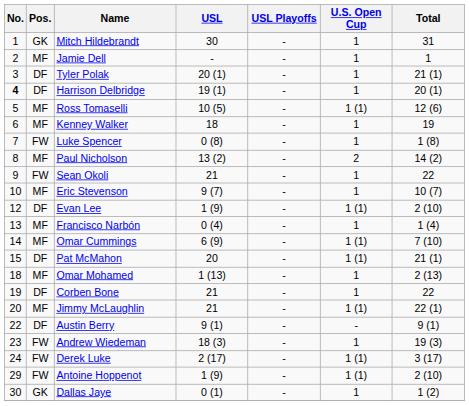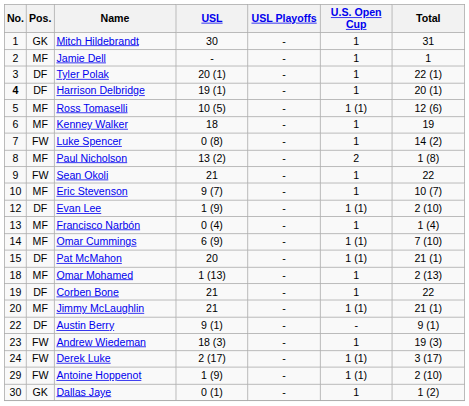 <table class="wikitable sortable alternance" style="text-align:center; font-size:85%;">
 <tr>
 <th rowspan="1">No.</th>
 <th rowspan="1">Pos.</th>
 <th rowspan="1" style="width:150px;">Name</th>
 <th style="width:86px;"><a href='#'>USL</a></th>
 <th style="width:86px;"><a href='#'>USL Playoffs</a></th>
 <th style="width:86px;"><a href='#'>U.S. Open Cup</a></th>
 <th style="width:86px;">Total</th>
 </tr>
 <tr>
 <td>1</td>
 <td>GK</td>
 <td align=left> <a href='#'>Mitch Hildebrandt</a></td>
 <td>30</td>
 <td>-</td>
 <td>1</td>
 <td>31</td>
 </tr>
 <tr>
 <td>2</td>
 <td>MF</td>
 <td align=left> <a href='#'>Jamie Dell</a></td>
 <td>-</td>
 <td>-</td>
 <td>1</td>
 <td>1</td>
 </tr>
 <tr>
 <td>3</td>
 <td>DF</td>
 <td align=left> <a href='#'>Tyler Polak</a></td>
 <td>20 (1)</td>
 <td>-</td>
 <td>1</td>
-<td>21 (1)</td>
+<td>22 (1)</td>
 </tr>
 <tr>
 <td><strong>4</strong></td>
 <td>DF</td>
 <td align=left> <a href='#'>Harrison Delbridge</a></td>
 <td>19 (1)</td>
 <td>-</td>
 <td>1</td>
 <td>20 (1)</td>
 </tr>
 <tr>
 <td>5</td>
 <td>MF</td>
 <td align=left> <a href='#'>Ross Tomaselli</a></td>
 <td>10 (5)</td>
 <td>-</td>
 <td>1 (1)</td>
 <td>12 (6)</td>
 </tr>
 <tr>
 <td>6</td>
 <td>MF</td>
 <td align=left> <a href='#'>Kenney Walker</a></td>
 <td>18</td>
 <td>-</td>
 <td>1</td>
 <td>19</td>
 </tr>
 <tr>
 <td>7</td>
 <td>FW</td>
 <td align=left> <a href='#'>Luke Spencer</a></td>
 <td>0 (8)</td>
 <td>-</td>
 <td>1</td>
-<td>1 (8)</td>
+<td>14 (2)</td>
 </tr>
 <tr>
 <td>8</td>
 <td>MF</td>
 <td align=left> <a href='#'>Paul Nicholson</a></td>
 <td>13 (2)</td>
 <td>-</td>
 <td>2</td>
-<td>14 (2)</td>
+<td>1 (8)</td>
 </tr>
 <tr>
 <td>9</td>
 <td>FW</td>
 <td align=left> <a href='#'>Sean Okoli</a></td>
 <td>21</td>
 <td>-</td>
 <td>1</td>
 <td>22</td>
 </tr>
 <tr>
 <td>10</td>
 <td>MF</td>
 <td align=left> <a href='#'>Eric Stevenson</a></td>
 <td>9 (7)</td>
 <td>-</td>
 <td>1</td>
 <td>10 (7)</td>
 </tr>
 <tr>
 <td>12</td>
 <td>DF</td>
 <td align=left> <a href='#'>Evan Lee</a></td>
 <td>1 (9)</td>
 <td>-</td>
 <td>1 (1)</td>
 <td>2 (10)</td>
 </tr>
 <tr>
 <td>13</td>
 <td>MF</td>
 <td align=left> <a href='#'>Francisco Narbón</a></td>
 <td>0 (4)</td>
 <td>-</td>
 <td>1</td>
 <td>1 (4)</td>
 </tr>
 <tr>
 <td>14</td>
 <td>MF</td>
 <td align=left> <a href='#'>Omar Cummings</a></td>
 <td>6 (9)</td>
 <td>-</td>
 <td>1 (1)</td>
 <td>7 (10)</td>
 </tr>
 <tr>
 <td>15</td>
 <td>DF</td>
 <td align=left> <a href='#'>Pat McMahon</a></td>
 <td>20</td>
 <td>-</td>
 <td>1 (1)</td>
 <td>21 (1)</td>
 </tr>
 <tr>
 <td>18</td>
 <td>MF</td>
 <td align=left> <a href='#'>Omar Mohamed</a></td>
 <td>1 (13)</td>
 <td>-</td>
 <td>1</td>
 <td>2 (13)</td>
 </tr>
 <tr>
 <td>19</td>
 <td>DF</td>
 <td align=left> <a href='#'>Corben Bone</a></td>
 <td>21</td>
 <td>-</td>
 <td>1</td>
 <td>22</td>
 </tr>
 <tr>
 <td>20</td>
 <td>MF</td>
 <td align=left> <a href='#'>Jimmy McLaughlin</a></td>
 <td>21</td>
 <td>-</td>
 <td>1 (1)</td>
-<td>22 (1)</td>
+<td>21 (1)</td>
 </tr>
 <tr>
 <td>22</td>
 <td>DF</td>
 <td align=left> <a href='#'>Austin Berry</a></td>
 <td>9 (1)</td>
 <td>-</td>
 <td>-</td>
 <td>9 (1)</td>
 </tr>
 <tr>
 <td>23</td>
 <td>FW</td>
 <td align=left> <a href='#'>Andrew Wiedeman</a></td>
 <td>18 (3)</td>
 <td>-</td>
 <td>1</td>
 <td>19 (3)</td>
 </tr>
 <tr>
 <td>24</td>
 <td>FW</td>
 <td align=left> <a href='#'>Derek Luke</a></td>
 <td>2 (17)</td>
 <td>-</td>
 <td>1 (1)</td>
 <td>3 (17)</td>
 </tr>
 <tr>
 <td>29</td>
 <td>FW</td>
 <td align=left> <a href='#'>Antoine Hoppenot</a></td>
 <td>1 (9)</td>
 <td>-</td>
 <td>1 (1)</td>
 <td>2 (10)</td>
 </tr>
 <tr>
 <td>30</td>
 <td>GK</td>
 <td align=left> <a href='#'>Dallas Jaye</a></td>
 <td>0 (1)</td>
 <td>-</td>
 <td>1</td>
 <td>1 (2)</td>
 </tr>
 <tr>
 </tr>
 </table>
